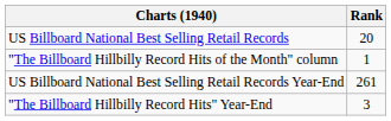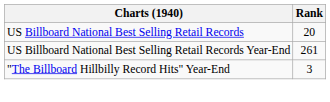 <table class="wikitable">
 <tr>
 <th>Charts (1940)</th>
 <th style="text-align:center;">Rank</th>
 </tr>
 <tr>
 <td>US <a href='#'>Billboard National Best Selling Retail Records</a></td>
 <td align="center">20</td>
 </tr>
 <tr>
-<td>"<a href='#'>The Billboard</a> Hillbilly Record Hits of the Month" column</td>
-<td align="center">1</td>
-</tr>
-<tr>
 <td>US Billboard National Best Selling Retail Records Year-End</td>
 <td align="center">261</td>
 </tr>
 <tr>
 <td>"<a href='#'>The Billboard</a> Hillbilly Record Hits" Year-End</td>
 <td align="center">3</td>
 </tr>
 </table>
